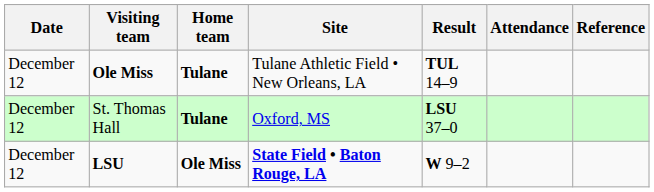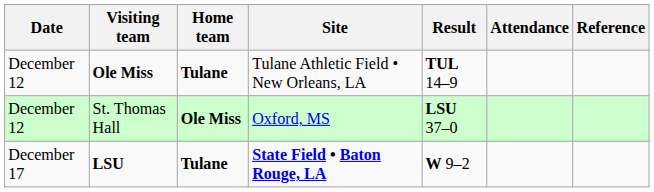 <table class="wikitable" style="font-size:95%;">
 <tr>
 <th>Date</th>
 <th>Visiting team</th>
 <th>Home team</th>
 <th>Site</th>
 <th>Result</th>
 <th>Attendance</th>
 <th class="unsortable">Reference</th>
 </tr>
 <tr bgcolor=>
 <td>December 12</td>
 <td><strong>Ole Miss</strong></td>
 <td><strong>Tulane</strong></td>
 <td>Tulane Athletic Field • New Orleans, LA</td>
 <td><strong>TUL</strong> 14–9</td>
 <td></td>
 <td></td>
 </tr>
 <tr bgcolor=ccffcc>
 <td>December 12</td>
 <td>St. Thomas Hall</td>
-<td><strong>Tulane</strong></td>
+<td><strong>Ole Miss</strong></td>
 <td><a href='#'>Oxford, MS</a></td>
 <td><strong>LSU</strong> 37–0</td>
 <td></td>
 <td></td>
 </tr>
 <tr bgcolor=>
-<td>December 12</td>
+<td>December 17</td>
 <td><strong>LSU</strong></td>
-<td><strong>Ole Miss</strong></td>
+<td><strong>Tulane</strong></td>
 <td><strong><a href='#'>State Field</a> • <a href='#'>Baton Rouge, LA</a></strong></td>
 <td><strong>W</strong> 9–2</td>
 <td></td>
 <td></td>
 </tr>
 </table>
